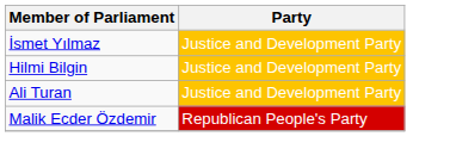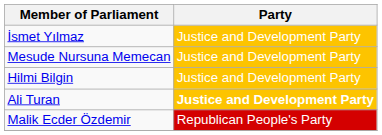 <table class="wikitable">
 <tr>
 <th>Member of Parliament</th>
 <th>Party</th>
 </tr>
 <tr>
 <td><a href='#'>İsmet Yılmaz</a></td>
 <td style="background:#FDC400; color:white">Justice and Development Party</td>
 </tr>
 <tr>
+<td><a href='#'>Mesude Nursuna Memecan</a></td>
+<td style="background:#FDC400; color:white">Justice and Development Party</td>
+</tr>
+<tr>
 <td><a href='#'>Hilmi Bilgin</a></td>
 <td style="background:#FDC400; color:white">Justice and Development Party</td>
 </tr>
 <tr>
 <td><a href='#'>Ali Turan</a></td>
-<td style="background:#FDC400; color:white">Justice and Development Party</td>
+<td style="background:#FDC400; color:white"><strong>Justice and Development Party</strong></td>
 </tr>
 <tr>
 <td><a href='#'>Malik Ecder Özdemir</a></td>
 <td style="background:#D40000; color:white">Republican People's Party</td>
 </tr>
 <tr>
 </tr>
 </table>
